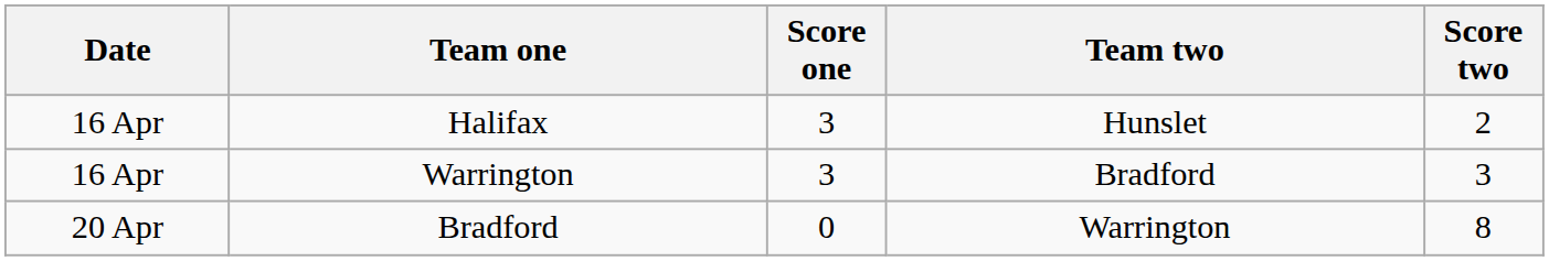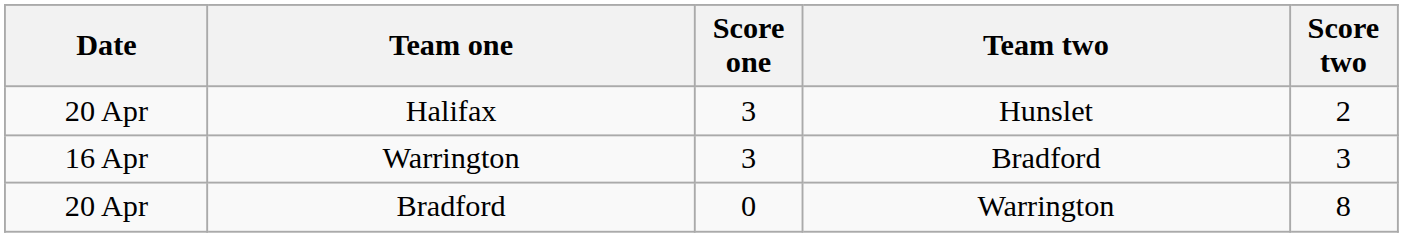 <table class="wikitable" style="text-align: center">
 <tr>
 <th width=100>Date</th>
 <th width=250>Team one</th>
 <th width=50>Score one</th>
 <th width=250>Team two</th>
 <th width=50>Score two</th>
 </tr>
 <tr>
-<td>16 Apr</td>
+<td>20 Apr</td>
 <td>Halifax</td>
 <td>3</td>
 <td>Hunslet</td>
 <td>2</td>
 </tr>
 <tr>
 <td>16 Apr</td>
 <td>Warrington</td>
 <td>3</td>
 <td>Bradford</td>
 <td>3</td>
 </tr>
 <tr>
 <td>20 Apr</td>
 <td>Bradford</td>
 <td>0</td>
 <td>Warrington</td>
 <td>8</td>
 </tr>
 </table>
